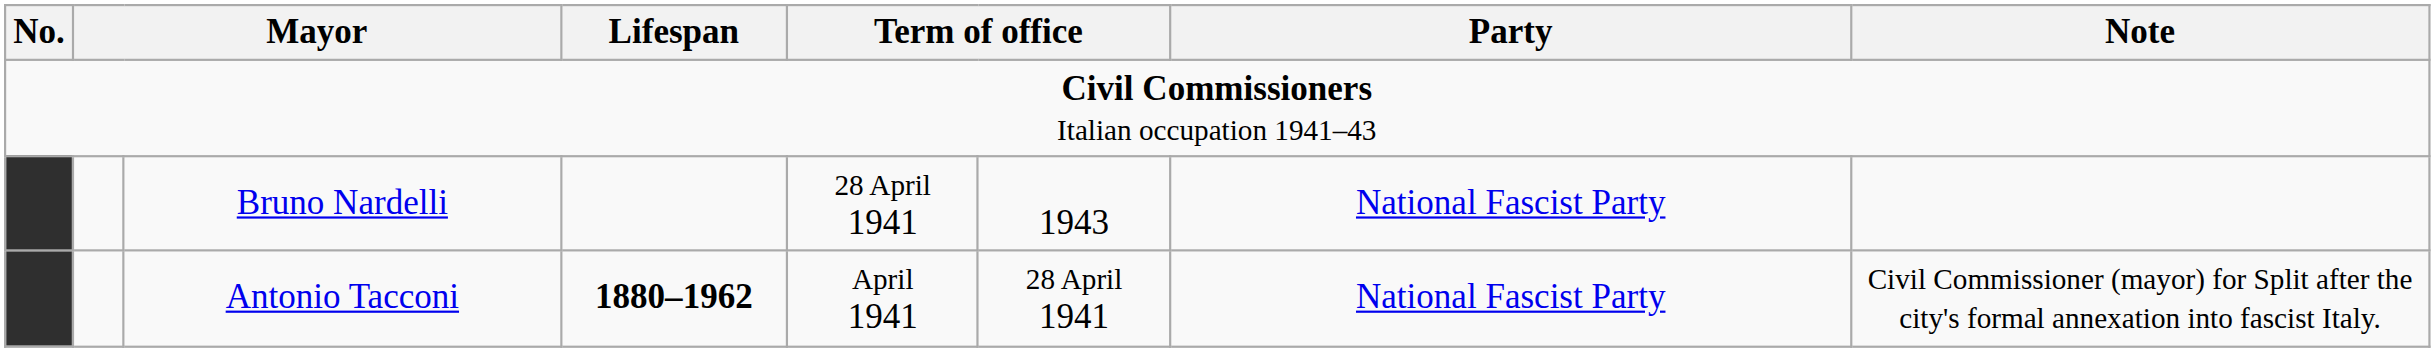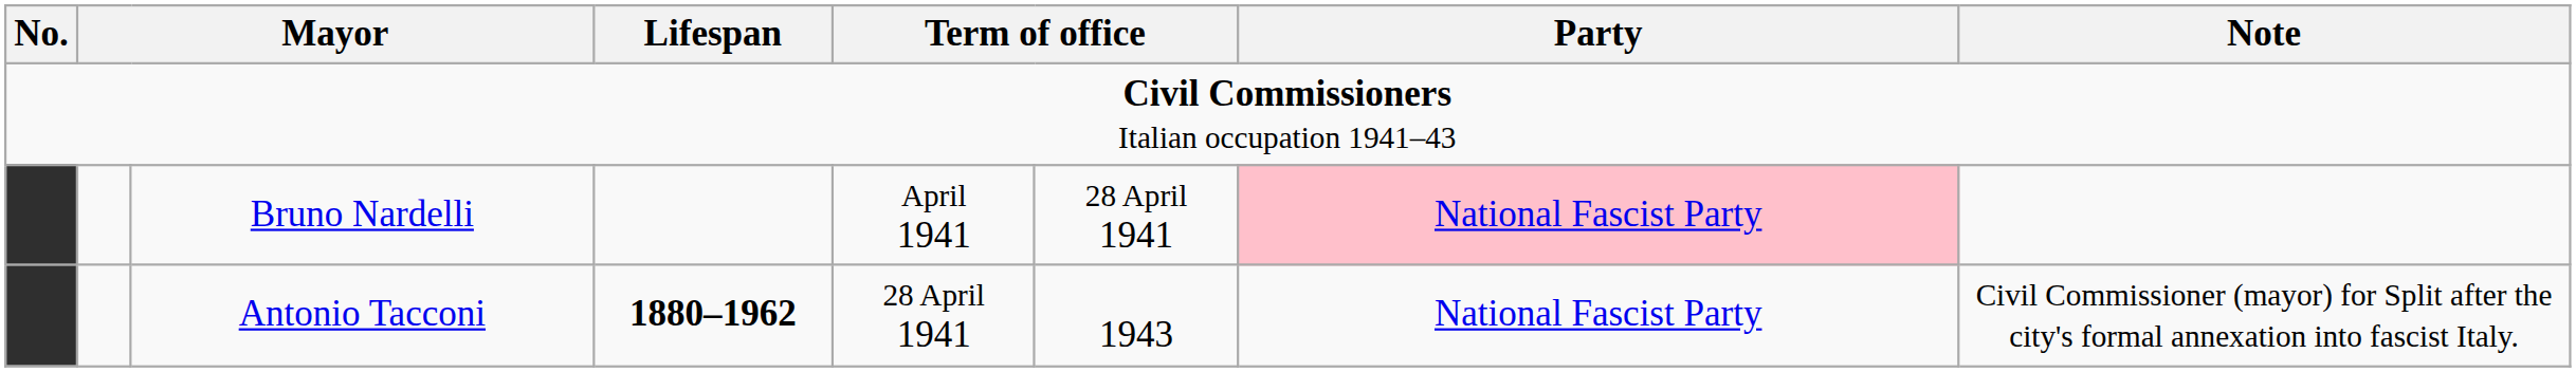 <table class="wikitable" style="text-align:center;">
 <tr>
 <th>No.</th>
 <th colspan=2>Mayor</th>
 <th>Lifespan</th>
 <th colspan=2>Term of office</th>
 <th>Party</th>
 <th>Note</th>
 </tr>
 <tr>
 <td align="center" colspan="8"><strong>Civil Commissioners</strong><br><small>Italian occupation 1941–43</small></td>
 </tr>
 <tr>
 <td style="background: #2f2f2f; width:1em"></td>
 <td style="width:1em;"></td>
 <td style="width:12em;"><a href='#'>Bruno Nardelli</a></td>
 <td style="width:6em;"></td>
+<td style="width:5em;"><small>April</small><br>1941</td>
 <td style="width:5em;"><small>28 April</small><br>1941</td>
-<td style="width:5em;"><small></small><br>1943</td>
-<td style="width:19em;"><a href='#'>National Fascist Party</a></td>
+<td style="background: pink; width:19em;"><a href='#'>National Fascist Party</a></td>
 <td style="width:16em;"><small></small></td>
 </tr>
 <tr>
 <td style="background: #2f2f2f; width:1em"></td>
 <td style="width:1em;"></td>
 <td style="width:12em;"><a href='#'>Antonio Tacconi</a></td>
 <td style="width:6em;"><strong>1880–1962</strong></td>
-<td style="width:5em;"><small>April</small><br>1941</td>
 <td style="width:5em;"><small>28 April</small><br>1941</td>
+<td style="width:5em;"><small></small><br>1943</td>
 <td style="width:19em;"><a href='#'>National Fascist Party</a></td>
 <td style="width:16em;"><small>Civil Commissioner (mayor) for Split after the city's formal annexation into fascist Italy.</small></td>
 </tr>
 </table>
